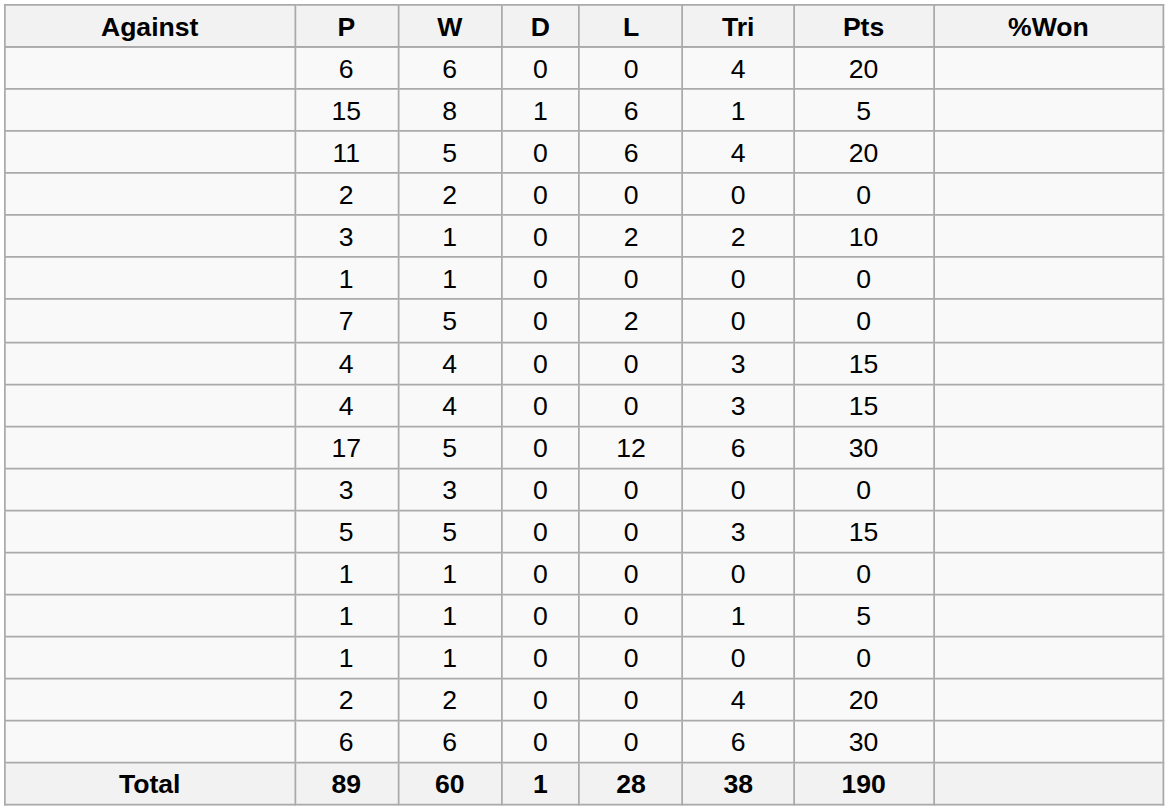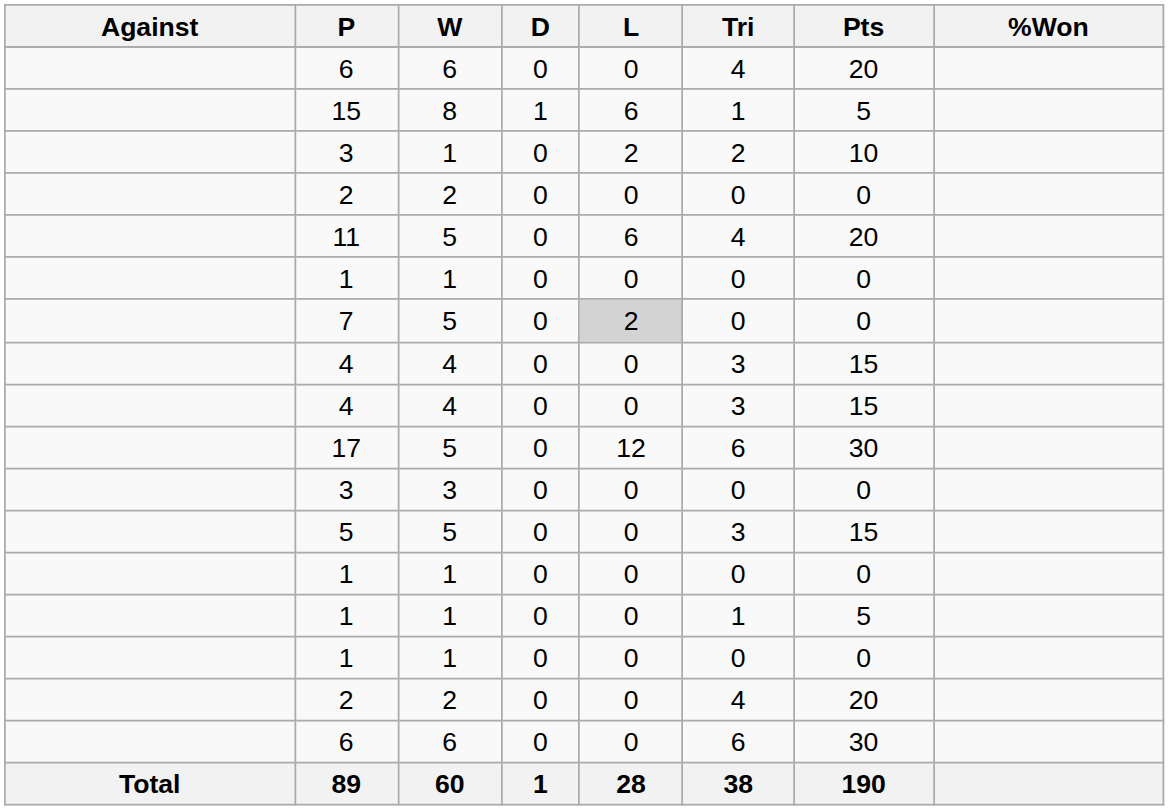 <table class="wikitable sortable" style="text-align:center; font-size:95%; width:75%;">
 <tr>
 <th style="width:25%;">Against</th>
 <th abbr="Played" style="width:15px;">P</th>
 <th abbr="Won" style="width:10px;">W</th>
 <th abbr="Drawn" style="width:10px;">D</th>
 <th abbr="Lost" style="width:10px;">L</th>
 <th abbr="Tries" style="width:15px;">Tri</th>
 <th abbr="Points" style="width:18px;">Pts</th>
 <th abbr="Won" style="width:18px;">%Won</th>
 </tr>
 <tr bgcolor="#d0ffd0" align="center">
 </tr>
 <tr>
 <td align="left"></td>
 <td>6</td>
 <td>6</td>
 <td>0</td>
 <td>0</td>
 <td>4</td>
 <td>20</td>
 <td></td>
 </tr>
 <tr>
 <td align="left"></td>
 <td>15</td>
 <td>8</td>
 <td>1</td>
 <td>6</td>
 <td>1</td>
 <td>5</td>
 <td></td>
 </tr>
 <tr>
 <td align="left"></td>
-<td>11</td>
-<td>5</td>
+<td>3</td>
+<td>1</td>
 <td>0</td>
-<td>6</td>
-<td>4</td>
-<td>20</td>
+<td>2</td>
+<td>2</td>
+<td>10</td>
 <td></td>
 </tr>
 <tr>
 <td align="left"></td>
 <td>2</td>
 <td>2</td>
 <td>0</td>
 <td>0</td>
 <td>0</td>
 <td>0</td>
 <td></td>
 </tr>
 <tr>
 <td align="left"></td>
-<td>3</td>
-<td>1</td>
+<td>11</td>
+<td>5</td>
 <td>0</td>
-<td>2</td>
-<td>2</td>
-<td>10</td>
+<td>6</td>
+<td>4</td>
+<td>20</td>
 <td></td>
 </tr>
 <tr>
 <td align="left"></td>
 <td>1</td>
 <td>1</td>
 <td>0</td>
 <td>0</td>
 <td>0</td>
 <td>0</td>
 <td></td>
 </tr>
 <tr>
 <td align="left"></td>
 <td>7</td>
 <td>5</td>
 <td>0</td>
-<td>2</td>
+<td style="background: lightgrey;">2</td>
 <td>0</td>
 <td>0</td>
 <td></td>
 </tr>
 <tr>
 <td align="left"></td>
 <td>4</td>
 <td>4</td>
 <td>0</td>
 <td>0</td>
 <td>3</td>
 <td>15</td>
 <td></td>
 </tr>
 <tr>
 <td align="left"></td>
 <td>4</td>
 <td>4</td>
 <td>0</td>
 <td>0</td>
 <td>3</td>
 <td>15</td>
 <td></td>
 </tr>
 <tr>
 <td align="left"></td>
 <td>17</td>
 <td>5</td>
 <td>0</td>
 <td>12</td>
 <td>6</td>
 <td>30</td>
 <td></td>
 </tr>
 <tr>
 <td align="left"></td>
 <td>3</td>
 <td>3</td>
 <td>0</td>
 <td>0</td>
 <td>0</td>
 <td>0</td>
 <td></td>
 </tr>
 <tr>
 <td align="left"></td>
 <td>5</td>
 <td>5</td>
 <td>0</td>
 <td>0</td>
 <td>3</td>
 <td>15</td>
 <td></td>
 </tr>
 <tr>
 <td align="left"></td>
 <td>1</td>
 <td>1</td>
 <td>0</td>
 <td>0</td>
 <td>0</td>
 <td>0</td>
 <td></td>
 </tr>
 <tr>
 <td align="left"></td>
 <td>1</td>
 <td>1</td>
 <td>0</td>
 <td>0</td>
 <td>1</td>
 <td>5</td>
 <td></td>
 </tr>
 <tr>
 <td align="left"></td>
 <td>1</td>
 <td>1</td>
 <td>0</td>
 <td>0</td>
 <td>0</td>
 <td>0</td>
 <td></td>
 </tr>
 <tr>
 <td align="left"></td>
 <td>2</td>
 <td>2</td>
 <td>0</td>
 <td>0</td>
 <td>4</td>
 <td>20</td>
 <td></td>
 </tr>
 <tr>
 <td align="left"></td>
 <td>6</td>
 <td>6</td>
 <td>0</td>
 <td>0</td>
 <td>6</td>
 <td>30</td>
 <td></td>
 </tr>
 <tr>
 <th>Total</th>
 <th>89</th>
 <th>60</th>
 <th>1</th>
 <th>28</th>
 <th>38</th>
 <th>190</th>
 <th></th>
 </tr>
 </table>
